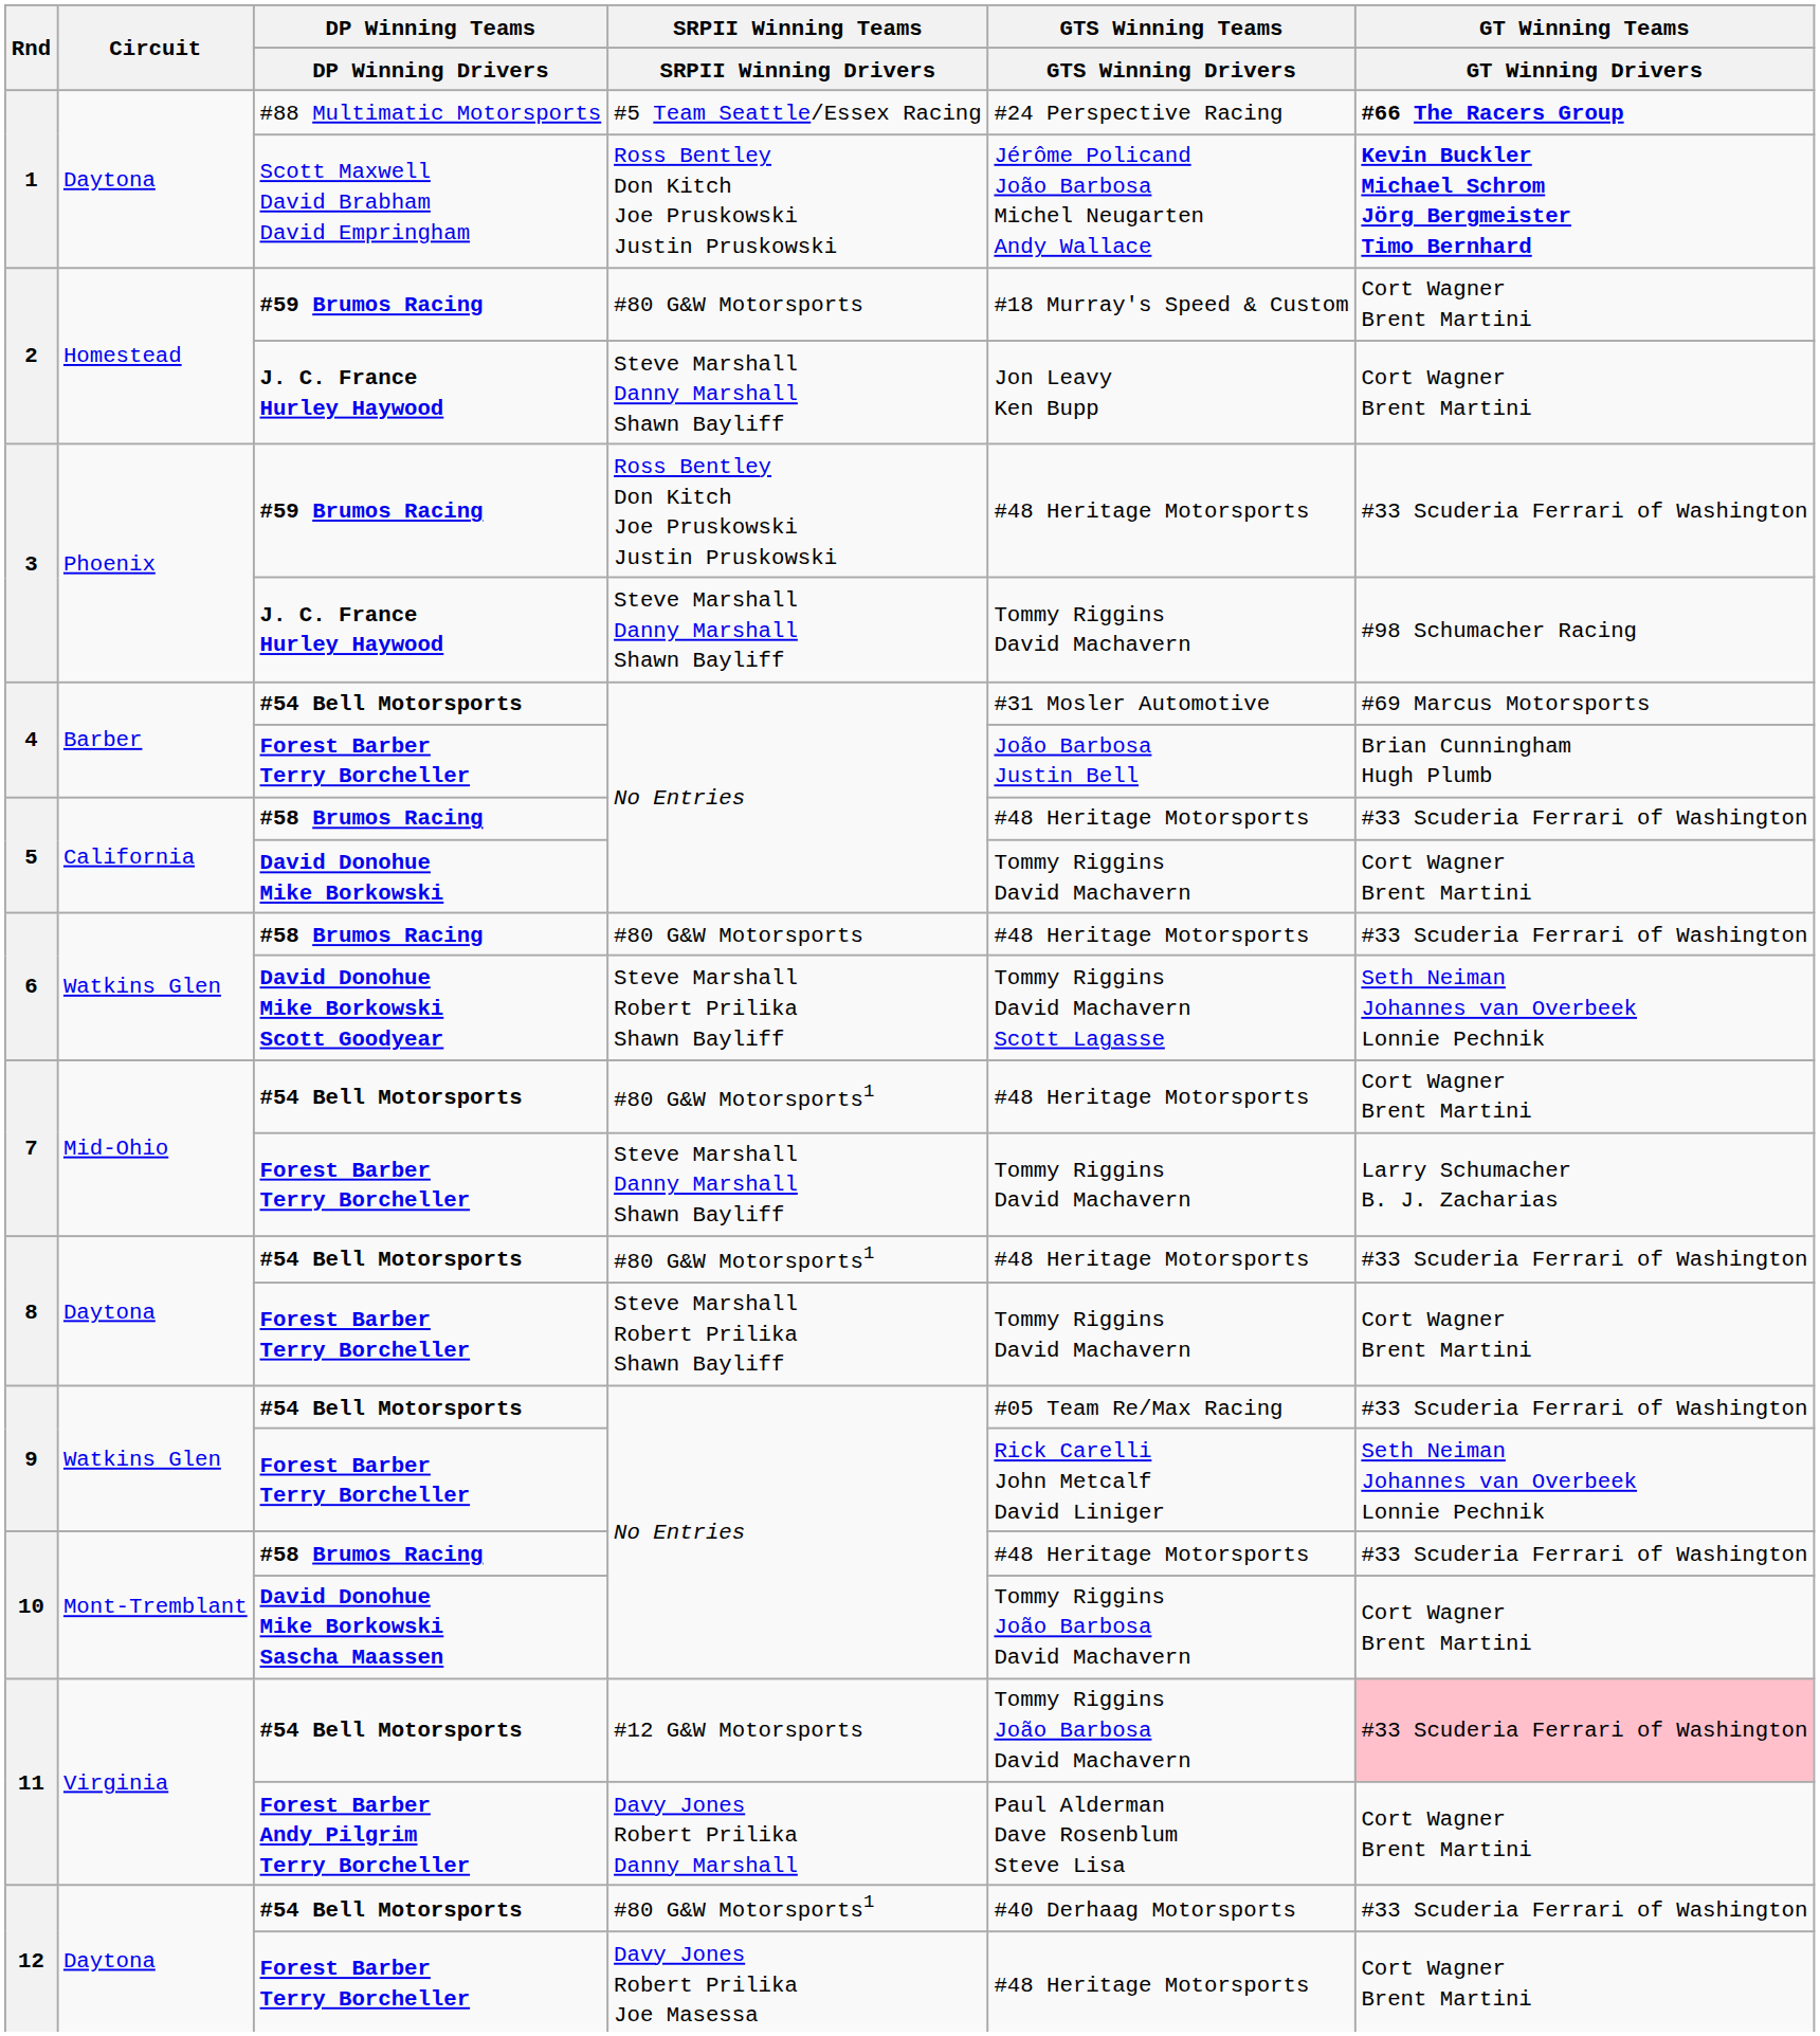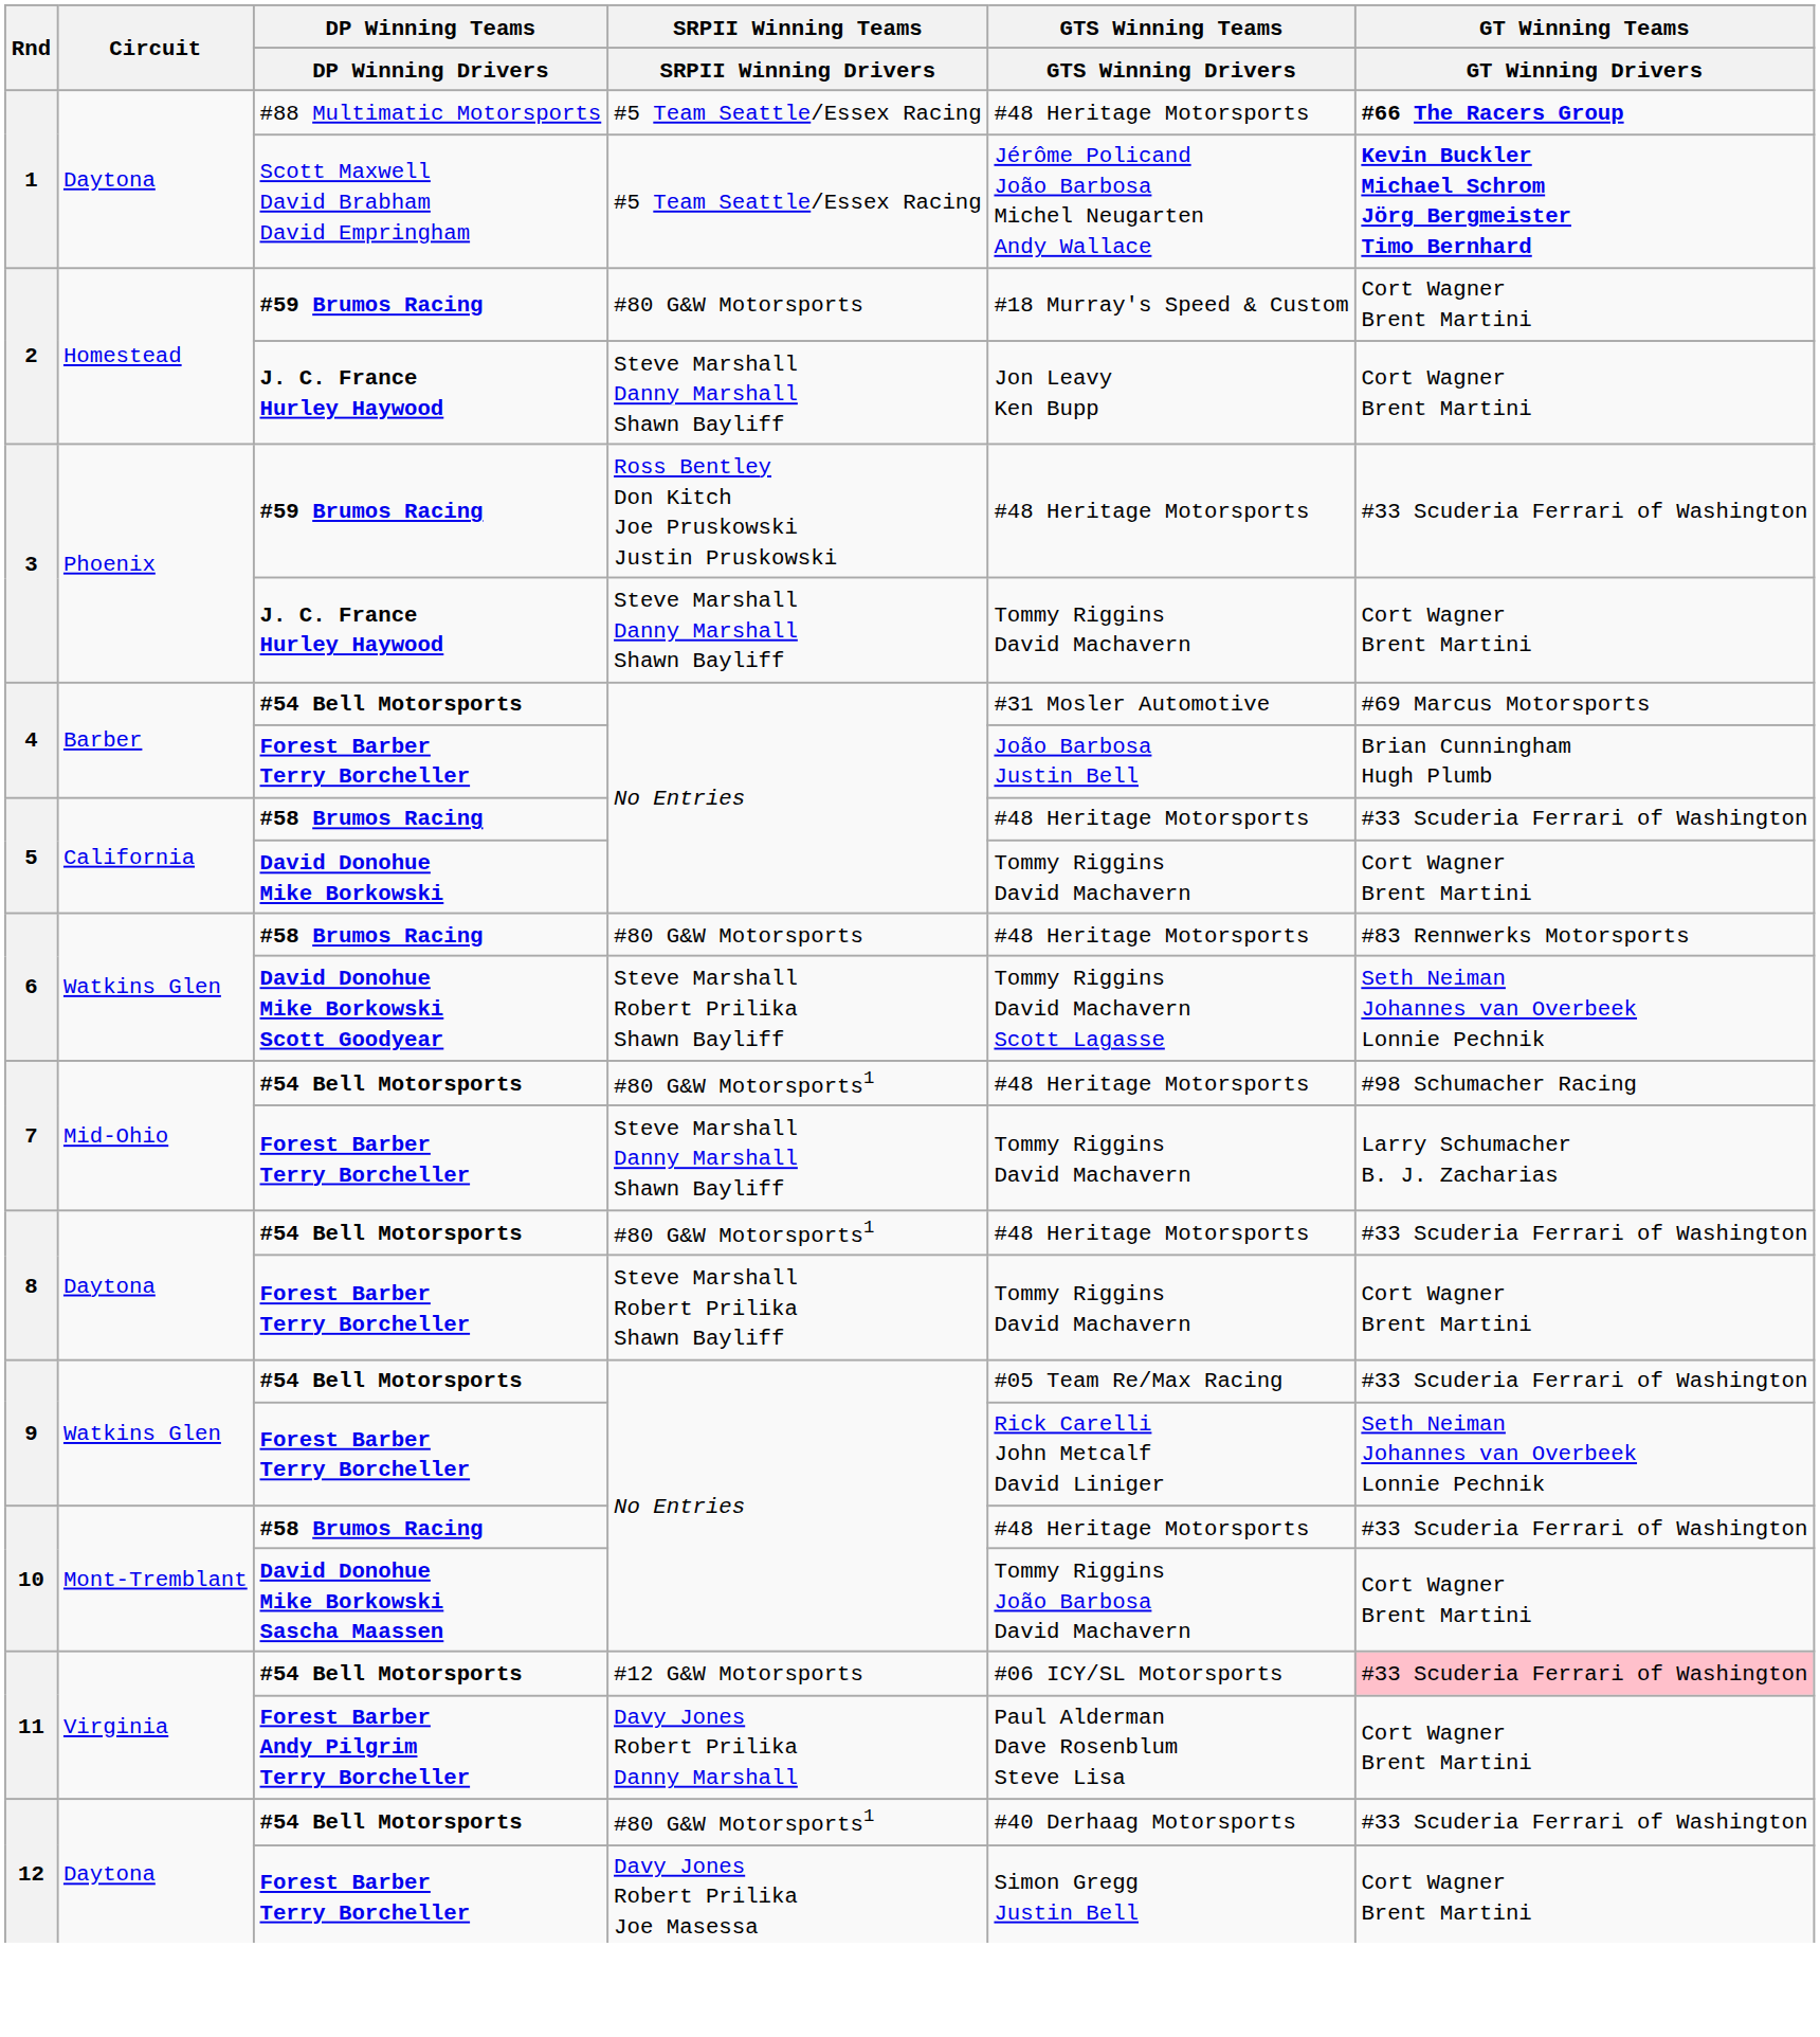 <table class="wikitable">
 <tr>
 <th rowspan="2"><small><strong>Rnd</strong></small></th>
 <th rowspan="2"><small><strong>Circuit</strong></small></th>
 <th><small><strong>DP Winning Teams</strong></small></th>
 <th><small><strong>SRPII Winning Teams</strong></small></th>
 <th><small><strong>GTS Winning Teams</strong></small></th>
 <th><small><strong>GT Winning Teams</strong></small></th>
 </tr>
 <tr>
 <th><small><strong>DP Winning Drivers</strong></small></th>
 <th><small><strong>SRPII Winning Drivers</strong></small></th>
 <th><small><strong>GTS Winning Drivers</strong></small></th>
 <th><small><strong>GT Winning Drivers</strong></small></th>
 </tr>
 <tr>
 <th rowspan="2"><small><strong>1</strong></small></th>
 <td rowspan="2"><a href='#'><small>Daytona</small></a></td>
 <td><small> #88 <a href='#'>Multimatic Motorsports</a></small></td>
 <td><small> #5 <a href='#'>Team Seattle</a>/Essex Racing</small></td>
-<td><small> #24 Perspective Racing</small></td>
+<td><small> #48 Heritage Motorsports</small></td>
 <td><strong><small> #66 <a href='#'>The Racers Group</a></small></strong></td>
 </tr>
 <tr>
 <td><small> <a href='#'>Scott Maxwell</a></small><br><small> <a href='#'>David Brabham</a></small><br><small> <a href='#'>David Empringham</a></small></td>
-<td><small> <a href='#'>Ross Bentley</a></small><br><small> Don Kitch</small><br><small> Joe Pruskowski</small><br><small> Justin Pruskowski</small></td>
+<td><small> #5 <a href='#'>Team Seattle</a>/Essex Racing</small></td>
 <td><small> <a href='#'>Jérôme Policand</a></small><br><small> <a href='#'>João Barbosa</a></small><br><small> Michel Neugarten</small><br><small> <a href='#'>Andy Wallace</a></small></td>
 <td><strong><small> <a href='#'>Kevin Buckler</a></small><br><small> <a href='#'>Michael Schrom</a></small><br><small> <a href='#'>Jörg Bergmeister</a></small><br><small> <a href='#'>Timo Bernhard</a></small></strong></td>
 </tr>
 <tr>
 <th rowspan="2"><small>2</small></th>
 <td rowspan="2"><a href='#'><small>Homestead</small></a></td>
 <td><strong><small> #59 <a href='#'>Brumos Racing</a></small></strong></td>
 <td><small> #80 G&W Motorsports</small></td>
 <td><small> #18 Murray's Speed & Custom</small></td>
 <td><small> Cort Wagner</small><br><small> Brent Martini</small></td>
 </tr>
 <tr>
 <td><strong><small> J. C. France</small></strong><br><strong><small> <a href='#'>Hurley Haywood</a></small></strong></td>
 <td><small> Steve Marshall</small><br><small> <a href='#'>Danny Marshall</a></small><br><small> Shawn Bayliff</small></td>
 <td><small> Jon Leavy</small><br><small> Ken Bupp</small></td>
 <td><small> Cort Wagner</small><br><small> Brent Martini</small></td>
 </tr>
 <tr>
 <th rowspan="2"><small>3</small></th>
 <td rowspan="2"><a href='#'><small>Phoenix</small></a></td>
 <td><strong><small> #59 <a href='#'>Brumos Racing</a></small></strong></td>
 <td><small> <a href='#'>Ross Bentley</a></small><br><small> Don Kitch</small><br><small> Joe Pruskowski</small><br><small> Justin Pruskowski</small></td>
 <td><small> #48 Heritage Motorsports</small></td>
 <td><small> #33 Scuderia Ferrari of Washington</small></td>
 </tr>
 <tr>
 <td><strong><small> J. C. France</small><br><small> <a href='#'>Hurley Haywood</a></small></strong></td>
 <td><small> Steve Marshall</small><br><small> <a href='#'>Danny Marshall</a></small><br><small> Shawn Bayliff</small></td>
 <td><small> Tommy Riggins</small><br><small> David Machavern</small></td>
-<td><small> #98 Schumacher Racing</small></td>
+<td><small> Cort Wagner</small><br><small> Brent Martini</small></td>
 </tr>
 <tr>
 <th rowspan="2"><small>4</small></th>
 <td rowspan="2"><a href='#'><small>Barber</small></a></td>
 <td><small><strong> #54 Bell Motorsports</strong></small></td>
 <td rowspan="4"><em><small>No Entries</small></em></td>
 <td><small> #31 Mosler Automotive</small></td>
 <td><small> #69 Marcus Motorsports</small></td>
 </tr>
 <tr>
 <td><strong><small> <a href='#'>Forest Barber</a></small><br><small> <a href='#'>Terry Borcheller</a></small></strong></td>
 <td><small> <a href='#'>João Barbosa</a></small><br><small> <a href='#'>Justin Bell</a></small></td>
 <td><small> Brian Cunningham</small><br><small> Hugh Plumb</small></td>
 </tr>
 <tr>
 <th rowspan="2"><small>5</small></th>
 <td rowspan="2"><a href='#'><small>California</small></a></td>
 <td><strong><small> #58 <a href='#'>Brumos Racing</a></small></strong></td>
 <td><small> #48 Heritage Motorsports</small></td>
 <td><small> #33 Scuderia Ferrari of Washington</small></td>
 </tr>
 <tr>
 <td><strong><small> <a href='#'>David Donohue</a></small><br><small> <a href='#'>Mike Borkowski</a></small></strong></td>
 <td><small> Tommy Riggins</small><br><small> David Machavern</small></td>
 <td><small> Cort Wagner</small><br><small> Brent Martini</small></td>
 </tr>
 <tr>
 <th rowspan="2"><small>6</small></th>
 <td rowspan="2"><a href='#'><small>Watkins Glen</small></a></td>
 <td><strong><small> #58 <a href='#'>Brumos Racing</a></small></strong></td>
 <td><small> #80 G&W Motorsports</small></td>
 <td><small> #48 Heritage Motorsports</small></td>
-<td><small> #33 Scuderia Ferrari of Washington</small></td>
+<td><small> #83 Rennwerks Motorsports</small></td>
 </tr>
 <tr>
 <td><strong><small> <a href='#'>David Donohue</a></small><br><small> <a href='#'>Mike Borkowski</a></small><br><small> <a href='#'>Scott Goodyear</a></small></strong></td>
 <td><small> Steve Marshall</small><br><small> Robert Prilika</small><br><small> Shawn Bayliff</small></td>
 <td><small> Tommy Riggins</small><br><small> David Machavern</small><br><small> <a href='#'>Scott Lagasse</a></small></td>
 <td><small> <a href='#'>Seth Neiman</a></small><br><small> <a href='#'>Johannes van Overbeek</a></small><br><small> Lonnie Pechnik</small></td>
 </tr>
 <tr>
 <th rowspan="2"><small>7</small></th>
 <td rowspan="2"><a href='#'><small>Mid-Ohio</small></a></td>
 <td><small><strong> #54 Bell Motorsports</strong></small></td>
 <td><small> #80 G&W Motorsports<sup>1</sup></small></td>
 <td><small> #48 Heritage Motorsports</small></td>
-<td><small> Cort Wagner</small><br><small> Brent Martini</small></td>
+<td><small> #98 Schumacher Racing</small></td>
 </tr>
 <tr>
 <td><strong><small> <a href='#'>Forest Barber</a></small><br><small> <a href='#'>Terry Borcheller</a></small></strong></td>
 <td><small> Steve Marshall</small><br><small> <a href='#'>Danny Marshall</a></small><br><small> Shawn Bayliff</small></td>
 <td><small> Tommy Riggins</small><br><small> David Machavern</small></td>
 <td><small> Larry Schumacher</small><br><small> B. J. Zacharias</small></td>
 </tr>
 <tr>
 <th rowspan="2"><small>8</small></th>
 <td rowspan="2"><a href='#'><small>Daytona</small></a></td>
 <td><small><strong> #54 Bell Motorsports</strong></small></td>
 <td><small> #80 G&W Motorsports<sup>1</sup></small></td>
 <td><small> #48 Heritage Motorsports</small></td>
 <td><small> #33 Scuderia Ferrari of Washington</small></td>
 </tr>
 <tr>
 <td><strong><small> <a href='#'>Forest Barber</a></small><br><small> <a href='#'>Terry Borcheller</a></small></strong></td>
 <td><small> Steve Marshall</small><br><small> Robert Prilika</small><br><small> Shawn Bayliff</small></td>
 <td><small> Tommy Riggins</small><br><small> David Machavern</small></td>
 <td><small> Cort Wagner</small><br><small> Brent Martini</small></td>
 </tr>
 <tr>
 <th rowspan="2"><small>9</small></th>
 <td rowspan="2"><a href='#'><small>Watkins Glen</small></a></td>
 <td><small><strong> #54 Bell Motorsports</strong></small></td>
 <td rowspan="4"><em><small>No Entries</small></em></td>
 <td><small> #05 Team Re/Max Racing</small></td>
 <td><small> #33 Scuderia Ferrari of Washington</small></td>
 </tr>
 <tr>
 <td><strong><small> <a href='#'>Forest Barber</a></small><br><small> <a href='#'>Terry Borcheller</a></small></strong></td>
 <td><small> <a href='#'>Rick Carelli</a></small><br><small> John Metcalf</small><br><small> David Liniger</small></td>
 <td><small> <a href='#'>Seth Neiman</a></small><br><small> <a href='#'>Johannes van Overbeek</a></small><br><small> Lonnie Pechnik</small></td>
 </tr>
 <tr>
 <th rowspan="2"><small>10</small></th>
 <td rowspan="2"><a href='#'><small>Mont-Tremblant</small></a></td>
 <td><strong><small> #58 <a href='#'>Brumos Racing</a></small></strong></td>
 <td><small> #48 Heritage Motorsports</small></td>
 <td><small> #33 Scuderia Ferrari of Washington</small></td>
 </tr>
 <tr>
 <td><strong><small> <a href='#'>David Donohue</a></small><br><small> <a href='#'>Mike Borkowski</a></small><br><small> <a href='#'>Sascha Maassen</a></small></strong></td>
 <td><small> Tommy Riggins</small><br><small> <a href='#'>João Barbosa</a></small><br><small> David Machavern</small></td>
 <td><small> Cort Wagner</small><br><small> Brent Martini</small></td>
 </tr>
 <tr>
 <th rowspan="2"><small>11</small></th>
 <td rowspan="2"><a href='#'><small>Virginia</small></a></td>
 <td><small><strong> #54 Bell Motorsports</strong></small></td>
 <td><small> #12 G&W Motorsports</small></td>
-<td><small> Tommy Riggins</small><br><small> <a href='#'>João Barbosa</a></small><br><small> David Machavern</small></td>
+<td><small> #06 ICY/SL Motorsports</small></td>
 <td style="background: pink;"><small> #33 Scuderia Ferrari of Washington</small></td>
 </tr>
 <tr>
 <td><strong><small> <a href='#'>Forest Barber</a></small><br><small> <a href='#'>Andy Pilgrim</a></small><br><small> <a href='#'>Terry Borcheller</a></small></strong></td>
 <td><small> <a href='#'>Davy Jones</a></small><br><small> Robert Prilika</small><br><small> <a href='#'>Danny Marshall</a></small></td>
 <td><small> Paul Alderman</small><br><small> Dave Rosenblum</small><br><small> Steve Lisa</small></td>
 <td><small> Cort Wagner</small><br><small> Brent Martini</small></td>
 </tr>
 <tr>
 <th rowspan="2"><small>12</small></th>
 <td rowspan="2"><a href='#'><small>Daytona</small></a></td>
 <td><small><strong> #54 Bell Motorsports</strong></small></td>
 <td><small> #80 G&W Motorsports<sup>1</sup></small></td>
 <td><small> #40 Derhaag Motorsports</small></td>
 <td><small> #33 Scuderia Ferrari of Washington</small></td>
 </tr>
 <tr>
 <td><strong><small> <a href='#'>Forest Barber</a></small><br><small> <a href='#'>Terry Borcheller</a></small></strong></td>
 <td><small> <a href='#'>Davy Jones</a></small><br><small> Robert Prilika</small><br><small> Joe Masessa</small></td>
-<td><small> #48 Heritage Motorsports</small></td>
+<td><small> Simon Gregg</small><br><small> <a href='#'>Justin Bell</a></small></td>
 <td><small> Cort Wagner</small><br><small> Brent Martini</small></td>
 </tr>
 </table>
